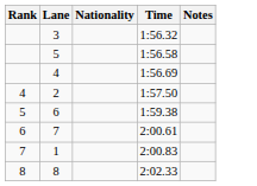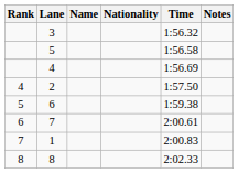 <table class="wikitable sortable" style="text-align:center">
 <tr>
 <th>Rank</th>
 <th>Lane</th>
+<th>Name</th>
 <th>Nationality</th>
 <th>Time</th>
 <th>Notes</th>
 </tr>
 <tr>
 <td></td>
 <td>3</td>
 <td align=left></td>
+<td align=left></td>
 <td>1:56.32</td>
 <td><strong></strong></td>
 </tr>
 <tr>
 <td></td>
 <td>5</td>
+<td align=left></td>
 <td align=left></td>
 <td>1:56.58</td>
 <td></td>
 </tr>
 <tr>
 <td></td>
 <td>4</td>
 <td align=left></td>
+<td align=left></td>
 <td>1:56.69</td>
 <td></td>
 </tr>
 <tr>
 <td>4</td>
 <td>2</td>
+<td align=left></td>
 <td align=left></td>
 <td>1:57.50</td>
 <td></td>
 </tr>
 <tr>
 <td>5</td>
 <td>6</td>
 <td align=left></td>
+<td align=left></td>
 <td>1:59.38</td>
 <td></td>
 </tr>
 <tr>
 <td>6</td>
 <td>7</td>
+<td align=left></td>
 <td align=left></td>
 <td>2:00.61</td>
 <td></td>
 </tr>
 <tr>
 <td>7</td>
 <td>1</td>
 <td align=left></td>
+<td align=left></td>
 <td>2:00.83</td>
 <td></td>
 </tr>
 <tr>
 <td>8</td>
 <td>8</td>
 <td align=left></td>
+<td align=left></td>
 <td>2:02.33</td>
 <td></td>
 </tr>
 </table>
